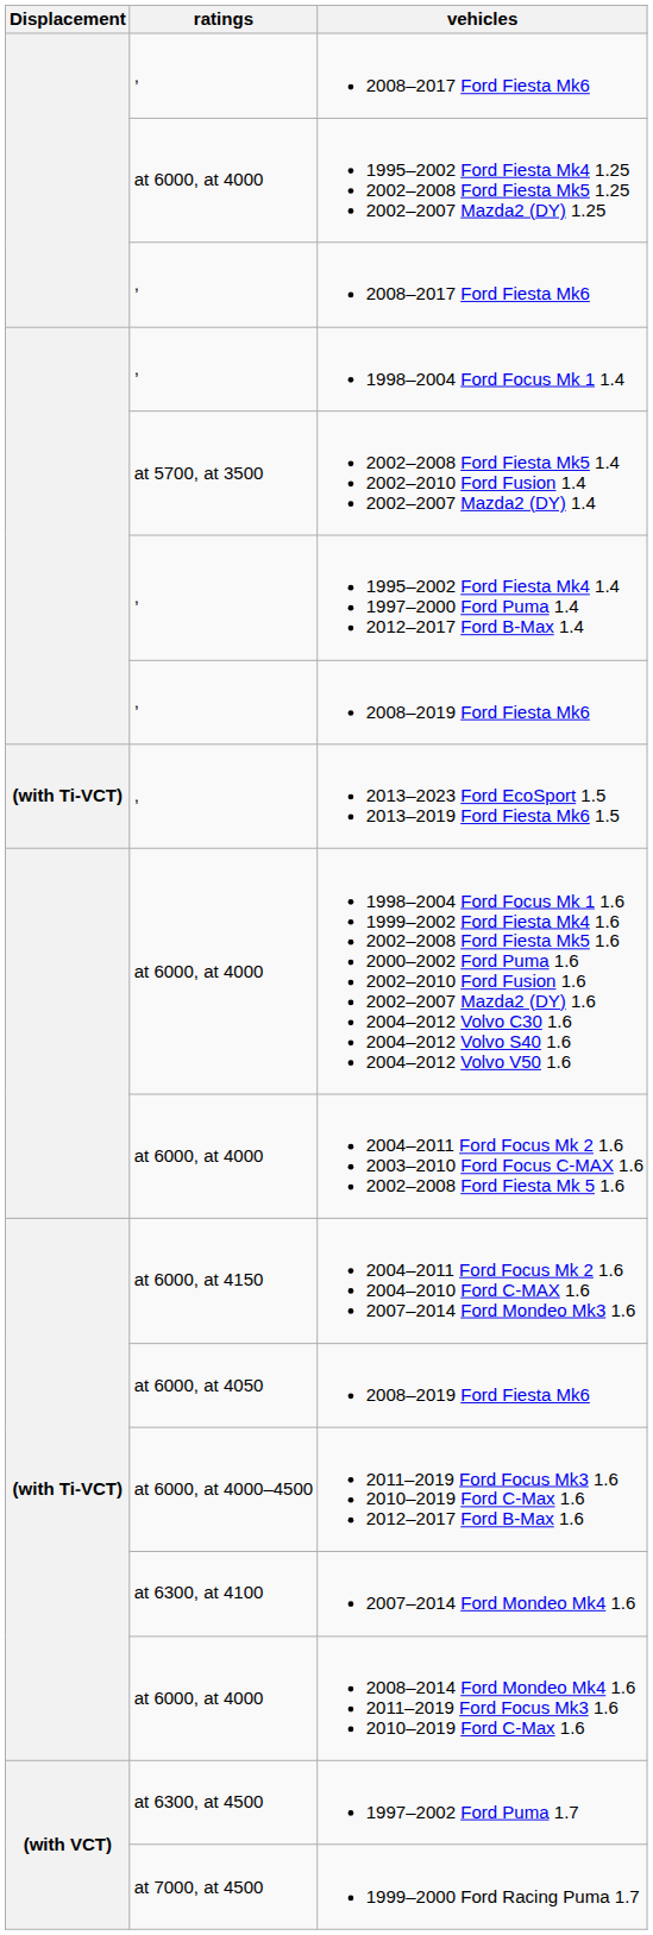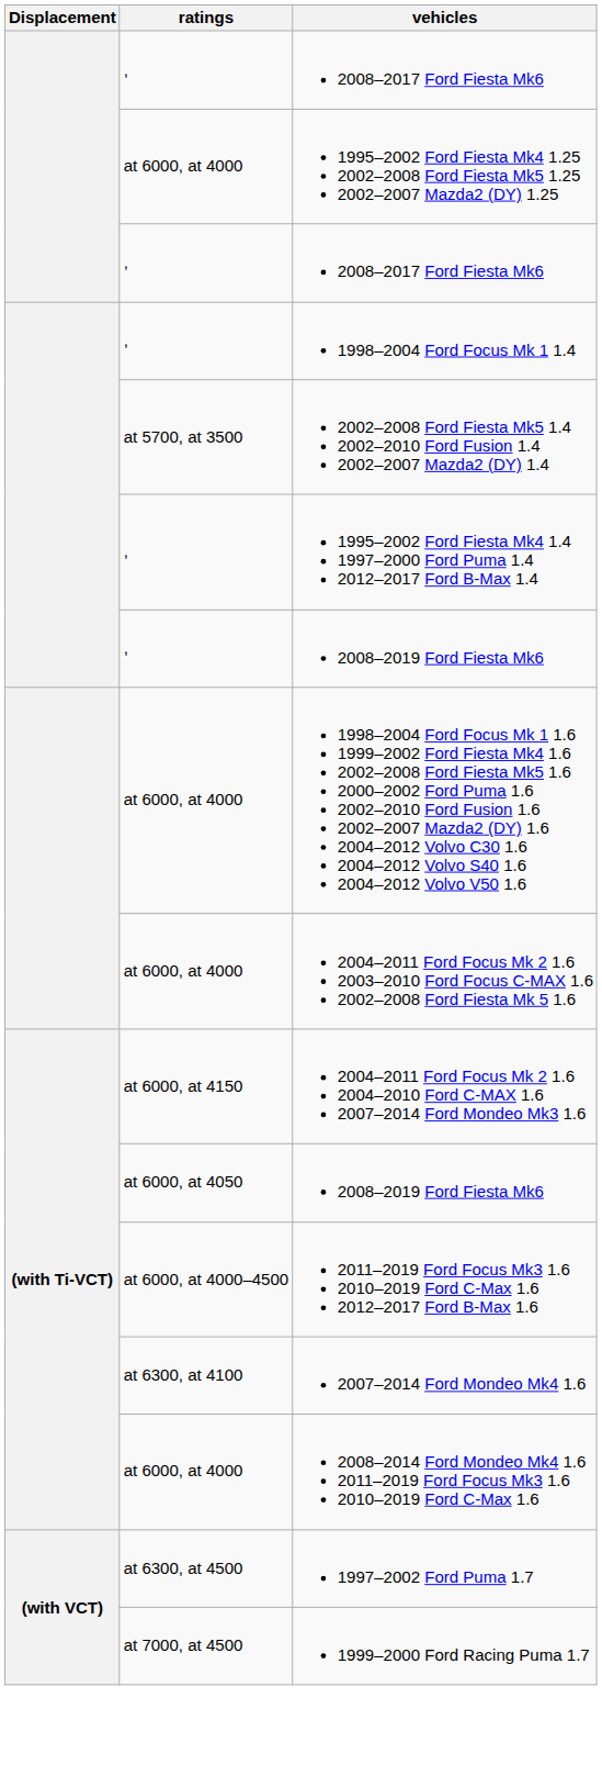 <table class="wikitable">
 <tr>
 <th>Displacement</th>
 <th>ratings</th>
 <th>vehicles</th>
 </tr>
 <tr>
 <th rowspan=3></th>
 <td>, </td>
 <td><br><ul><li>2008–2017 <a href='#'>Ford Fiesta Mk6</a></li></ul></td>
 </tr>
 <tr>
 <td> at 6000,  at 4000</td>
 <td><br><ul><li>1995–2002 <a href='#'>Ford Fiesta Mk4</a> 1.25</li><li>2002–2008 <a href='#'>Ford Fiesta Mk5</a> 1.25</li><li>2002–2007 <a href='#'>Mazda2 (DY)</a> 1.25</li></ul></td>
 </tr>
 <tr>
 <td>, </td>
 <td><br><ul><li>2008–2017 <a href='#'>Ford Fiesta Mk6</a></li></ul></td>
 </tr>
 <tr>
 <th rowspan=4></th>
 <td>, </td>
 <td><br><ul><li>1998–2004 <a href='#'>Ford Focus Mk 1</a> 1.4</li></ul></td>
 </tr>
 <tr>
 <td> at 5700,  at 3500</td>
 <td><br><ul><li>2002–2008 <a href='#'>Ford Fiesta Mk5</a> 1.4</li><li>2002–2010 <a href='#'>Ford Fusion</a> 1.4</li><li>2002–2007 <a href='#'>Mazda2 (DY)</a> 1.4</li></ul></td>
 </tr>
 <tr>
 <td>, </td>
 <td><br><ul><li>1995–2002 <a href='#'>Ford Fiesta Mk4</a> 1.4</li><li>1997–2000 <a href='#'>Ford Puma</a> 1.4</li><li>2012–2017 <a href='#'>Ford B-Max</a> 1.4</li></ul></td>
 </tr>
 <tr>
 <td>, </td>
 <td><br><ul><li>2008–2019 <a href='#'>Ford Fiesta Mk6</a></li></ul></td>
-</tr>
-<tr>
-<th rowspan=1> (with Ti-VCT)</th>
-<td>, </td>
-<td><br><ul><li>2013–2023 <a href='#'>Ford EcoSport</a> 1.5</li><li>2013–2019 <a href='#'>Ford Fiesta Mk6</a> 1.5</li></ul></td>
 </tr>
 <tr>
 <th rowspan=2></th>
 <td> at 6000,  at 4000</td>
 <td><br><ul><li>1998–2004 <a href='#'>Ford Focus Mk 1</a> 1.6</li><li>1999–2002 <a href='#'>Ford Fiesta Mk4</a> 1.6</li><li>2002–2008 <a href='#'>Ford Fiesta Mk5</a> 1.6</li><li>2000–2002 <a href='#'>Ford Puma</a> 1.6</li><li>2002–2010 <a href='#'>Ford Fusion</a> 1.6</li><li>2002–2007 <a href='#'>Mazda2 (DY)</a> 1.6</li><li>2004–2012 <a href='#'>Volvo C30</a> 1.6</li><li>2004–2012 <a href='#'>Volvo S40</a> 1.6</li><li>2004–2012 <a href='#'>Volvo V50</a> 1.6</li></ul></td>
 </tr>
 <tr>
 <td> at 6000,  at 4000</td>
 <td><br><ul><li>2004–2011 <a href='#'>Ford Focus Mk 2</a> 1.6</li><li>2003–2010 <a href='#'>Ford Focus C-MAX</a> 1.6</li><li>2002–2008 <a href='#'>Ford Fiesta Mk 5</a> 1.6</li></ul></td>
 </tr>
 <tr>
 <th rowspan=5> (with Ti-VCT)</th>
 <td> at 6000,  at 4150</td>
 <td><br><ul><li>2004–2011 <a href='#'>Ford Focus Mk 2</a> 1.6</li><li>2004–2010 <a href='#'>Ford C-MAX</a> 1.6</li><li>2007–2014 <a href='#'>Ford Mondeo Mk3</a> 1.6</li></ul></td>
 </tr>
 <tr>
 <td> at 6000,  at 4050</td>
 <td><br><ul><li>2008–2019 <a href='#'>Ford Fiesta Mk6</a></li></ul></td>
 </tr>
 <tr>
 <td> at 6000,  at 4000–4500</td>
 <td><br><ul><li>2011–2019 <a href='#'>Ford Focus Mk3</a> 1.6</li><li>2010–2019 <a href='#'>Ford C-Max</a> 1.6</li><li>2012–2017 <a href='#'>Ford B-Max</a> 1.6</li></ul></td>
 </tr>
 <tr>
 <td> at 6300,  at 4100</td>
 <td><br><ul><li>2007–2014 <a href='#'>Ford Mondeo Mk4</a> 1.6</li></ul></td>
 </tr>
 <tr>
 <td> at 6000,  at 4000</td>
 <td><br><ul><li>2008–2014 <a href='#'>Ford Mondeo Mk4</a> 1.6</li><li>2011–2019 <a href='#'>Ford Focus Mk3</a> 1.6</li><li>2010–2019 <a href='#'>Ford C-Max</a> 1.6</li></ul></td>
 </tr>
 <tr>
 <th rowspan=2> (with VCT)</th>
 <td> at 6300,  at 4500</td>
 <td><br><ul><li>1997–2002 <a href='#'>Ford Puma</a> 1.7</li></ul></td>
 </tr>
 <tr>
 <td> at 7000,  at 4500</td>
 <td><br><ul><li>1999–2000 Ford Racing Puma 1.7</li></ul></td>
 </tr>
 </table>
